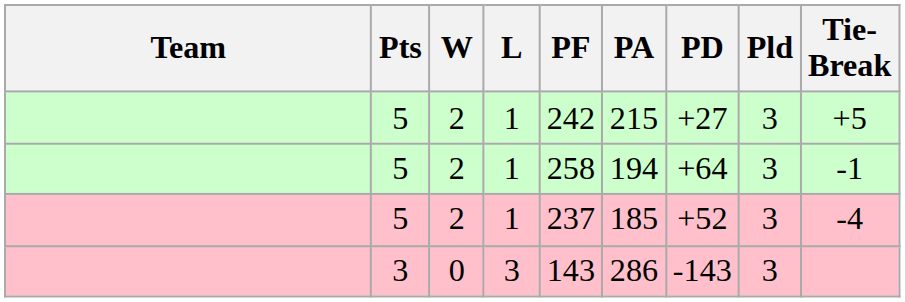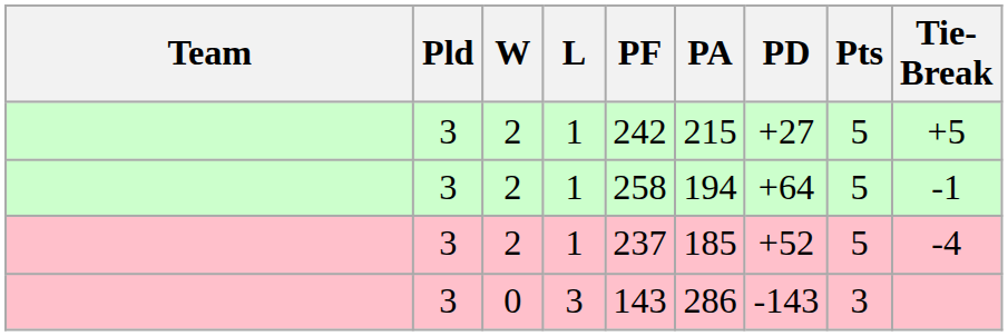 <table class="wikitable" style="text-align:center;">
 <tr>
 <th width=175>Team</th>
-<th width=20  abbr="Points">Pts</th>
+<th width=20  abbr="Played">Pld</th>
 <th width=20  abbr="Won">W</th>
 <th width=20  abbr="Lost">L</th>
 <th width=20  abbr="Points">PF</th>
 <th width=20  abbr="Points Against">PA</th>
 <th width=25  abbr="Points Difference">PD</th>
-<th width=20  abbr="Played">Pld</th>
+<th width=20  abbr="Points">Pts</th>
 <th width=20  abbr="Points">Tie-Break</th>
 </tr>
 <tr bgcolor="ccffcc">
 <td style="text-align:left;"></td>
-<td>5</td>
+<td>3</td>
 <td>2</td>
 <td>1</td>
 <td>242</td>
 <td>215</td>
 <td>+27</td>
-<td>3</td>
+<td>5</td>
 <td>+5</td>
 </tr>
 <tr bgcolor="ccffcc">
 <td style="text-align:left;"></td>
-<td>5</td>
+<td>3</td>
 <td>2</td>
 <td>1</td>
 <td>258</td>
 <td>194</td>
 <td>+64</td>
-<td>3</td>
+<td>5</td>
 <td>-1</td>
 </tr>
 <tr bgcolor="pink">
 <td style="text-align:left;"></td>
-<td>5</td>
+<td>3</td>
 <td>2</td>
 <td>1</td>
 <td>237</td>
 <td>185</td>
 <td>+52</td>
-<td>3</td>
+<td>5</td>
 <td>-4</td>
 </tr>
 <tr bgcolor="pink">
 <td style="text-align:left;"></td>
 <td>3</td>
 <td>0</td>
 <td>3</td>
 <td>143</td>
 <td>286</td>
 <td>-143</td>
 <td>3</td>
 <td></td>
 </tr>
 </table>
